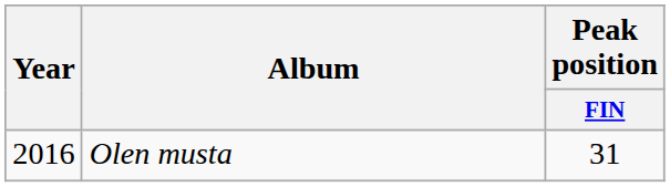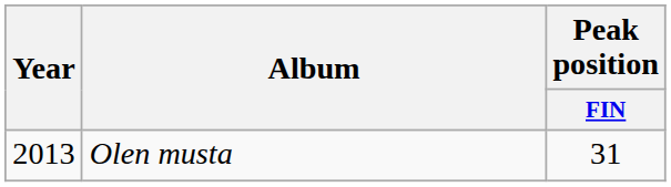 <table class="wikitable">
 <tr>
 <th rowspan="2">Year</th>
 <th rowspan="2" style="width:230px;">Album</th>
 <th colspan="2">Peak<br>position</th>
 </tr>
 <tr>
 <th style="width;font-size:75%"><a href='#'>FIN</a><br></th>
 </tr>
 <tr>
-<td>2016</td>
+<td>2013</td>
 <td><em>Olen musta</em></td>
 <td style="text-align:center;">31</td>
 </tr>
 </table>
